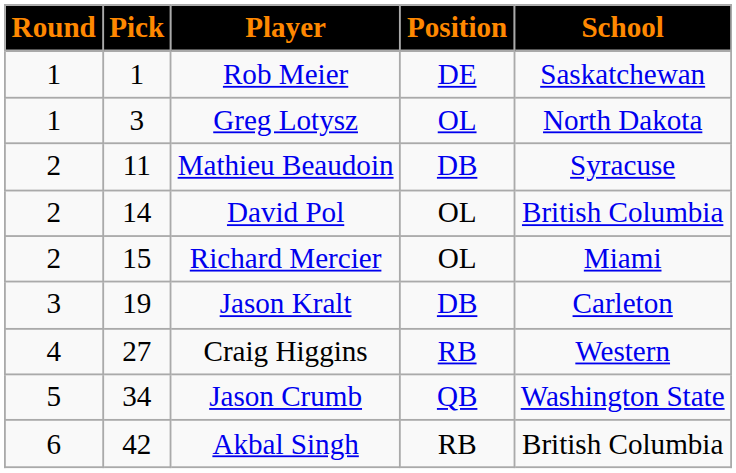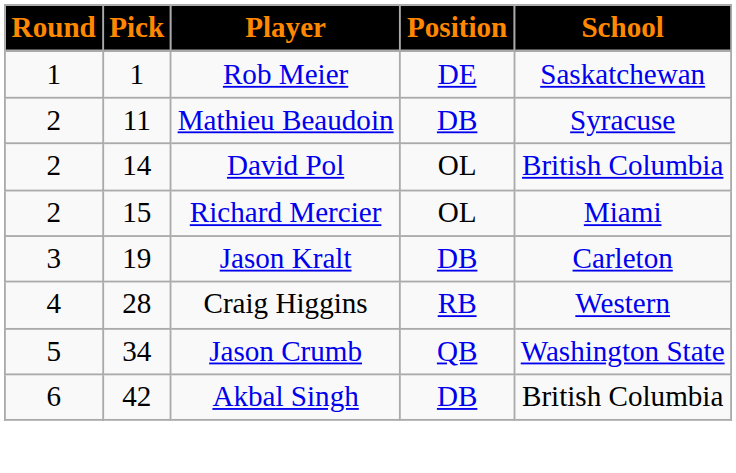 <table class="wikitable sortable">
 <tr>
 <th style="background:black;color:#FF8800;">Round</th>
 <th style="background:black;color:#FF8800;">Pick</th>
 <th style="background:black;color:#FF8800;">Player</th>
 <th style="background:black;color:#FF8800;">Position</th>
 <th style="background:black;color:#FF8800;">School</th>
 </tr>
 <tr align="center">
 <td align=center>1</td>
 <td>1</td>
 <td><a href='#'>Rob Meier</a></td>
 <td><a href='#'>DE</a></td>
 <td><a href='#'>Saskatchewan</a></td>
-</tr>
-<tr align="center">
-<td align=center>1</td>
-<td>3</td>
-<td><a href='#'>Greg Lotysz</a></td>
-<td><a href='#'>OL</a></td>
-<td><a href='#'>North Dakota</a></td>
 </tr>
 <tr align="center">
 <td align=center>2</td>
 <td>11</td>
 <td><a href='#'>Mathieu Beaudoin</a></td>
 <td><a href='#'>DB</a></td>
 <td><a href='#'>Syracuse</a></td>
 </tr>
 <tr align="center">
 <td align=center>2</td>
 <td>14</td>
 <td><a href='#'>David Pol</a></td>
 <td>OL</td>
 <td><a href='#'>British Columbia</a></td>
 </tr>
 <tr align="center">
 <td align=center>2</td>
 <td>15</td>
 <td><a href='#'>Richard Mercier</a></td>
 <td>OL</td>
 <td><a href='#'>Miami</a></td>
 </tr>
 <tr align="center">
 <td align=center>3</td>
 <td>19</td>
 <td><a href='#'>Jason Kralt</a></td>
 <td><a href='#'>DB</a></td>
 <td><a href='#'>Carleton</a></td>
 </tr>
 <tr align="center">
 <td align=center>4</td>
-<td>27</td>
+<td>28</td>
 <td>Craig Higgins</td>
 <td><a href='#'>RB</a></td>
 <td><a href='#'>Western</a></td>
 </tr>
 <tr align="center">
 <td align=center>5</td>
 <td>34</td>
 <td><a href='#'>Jason Crumb</a></td>
 <td><a href='#'>QB</a></td>
 <td><a href='#'>Washington State</a></td>
 </tr>
 <tr align="center">
 <td align=center>6</td>
 <td>42</td>
 <td><a href='#'>Akbal Singh</a></td>
-<td>RB</td>
+<td><a href='#'>DB</a></td>
 <td>British Columbia</td>
 </tr>
 </table>
